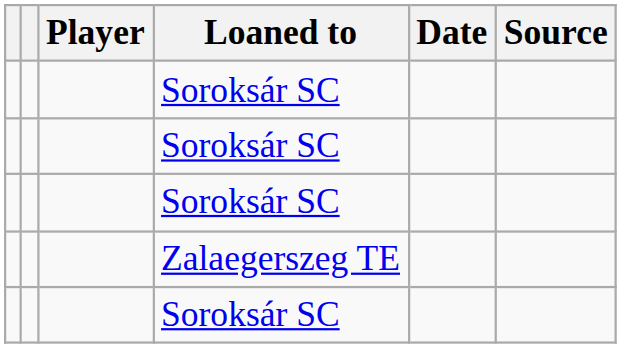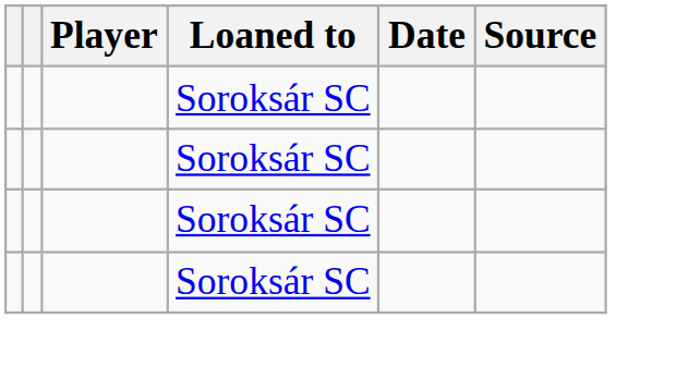 <table class="wikitable plainrowheaders sortable">
 <tr>
 <th></th>
 <th></th>
 <th scope=col>Player</th>
 <th>Loaned to</th>
 <th scope=col>Date</th>
 <th scope=col>Source</th>
 </tr>
 <tr>
 <td align=center></td>
 <td align=center></td>
 <td></td>
 <td> <a href='#'>Soroksár SC</a></td>
 <td></td>
 <td></td>
 </tr>
 <tr>
 <td align=center></td>
 <td align=center></td>
 <td></td>
 <td> <a href='#'>Soroksár SC</a></td>
 <td></td>
 <td></td>
 </tr>
 <tr>
 <td align=center></td>
 <td align=center></td>
 <td></td>
 <td> <a href='#'>Soroksár SC</a></td>
 <td></td>
 <td></td>
 </tr>
 <tr>
 <td align=center></td>
 <td align=center></td>
 <td></td>
-<td> <a href='#'>Zalaegerszeg TE</a></td>
-<td></td>
-<td></td>
-</tr>
-<tr>
-<td align=center></td>
-<td align=center></td>
-<td></td>
 <td> <a href='#'>Soroksár SC</a></td>
 <td></td>
 <td></td>
 </tr>
 </table>
